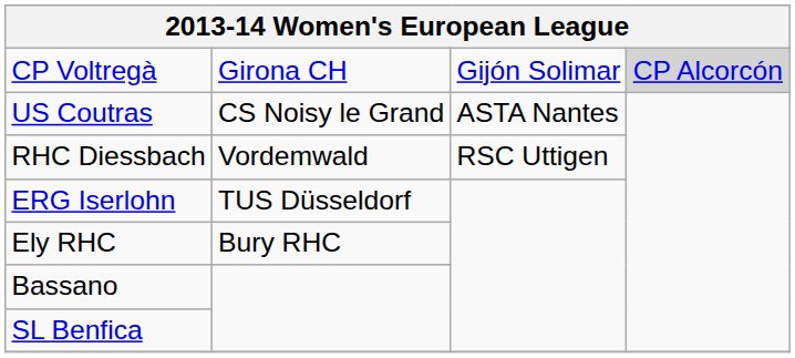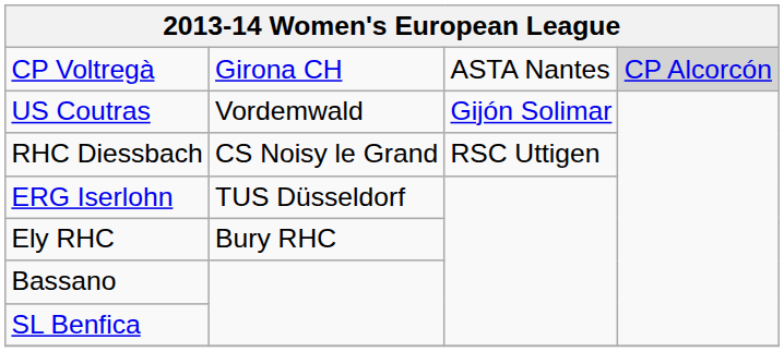 <table class="wikitable">
 <tr>
 <th colspan="5">2013-14 Women's European League</th>
 </tr>
 <tr>
 <td> <a href='#'>CP Voltregà</a></td>
 <td> <a href='#'>Girona CH</a></td>
-<td> <a href='#'>Gijón Solimar</a></td>
+<td> ASTA Nantes</td>
 <td style="background: lightgrey;"> <a href='#'>CP Alcorcón</a></td>
 </tr>
 <tr>
 <td> <a href='#'>US Coutras</a></td>
-<td> CS Noisy le Grand</td>
-<td> ASTA Nantes</td>
+<td> Vordemwald</td>
+<td> <a href='#'>Gijón Solimar</a></td>
 <td rowspan="6"></td>
 </tr>
 <tr>
 <td> RHC Diessbach</td>
-<td> Vordemwald</td>
+<td> CS Noisy le Grand</td>
 <td> RSC Uttigen</td>
 </tr>
 <tr>
 <td> <a href='#'>ERG Iserlohn</a></td>
 <td> TUS Düsseldorf</td>
 <td rowspan="4"></td>
 </tr>
 <tr>
 <td> Ely RHC</td>
 <td> Bury RHC</td>
 </tr>
 <tr>
 <td> Bassano</td>
 <td rowspan="2"></td>
 </tr>
 <tr>
 <td> <a href='#'>SL Benfica</a></td>
 </tr>
 <tr>
 </tr>
 </table>
